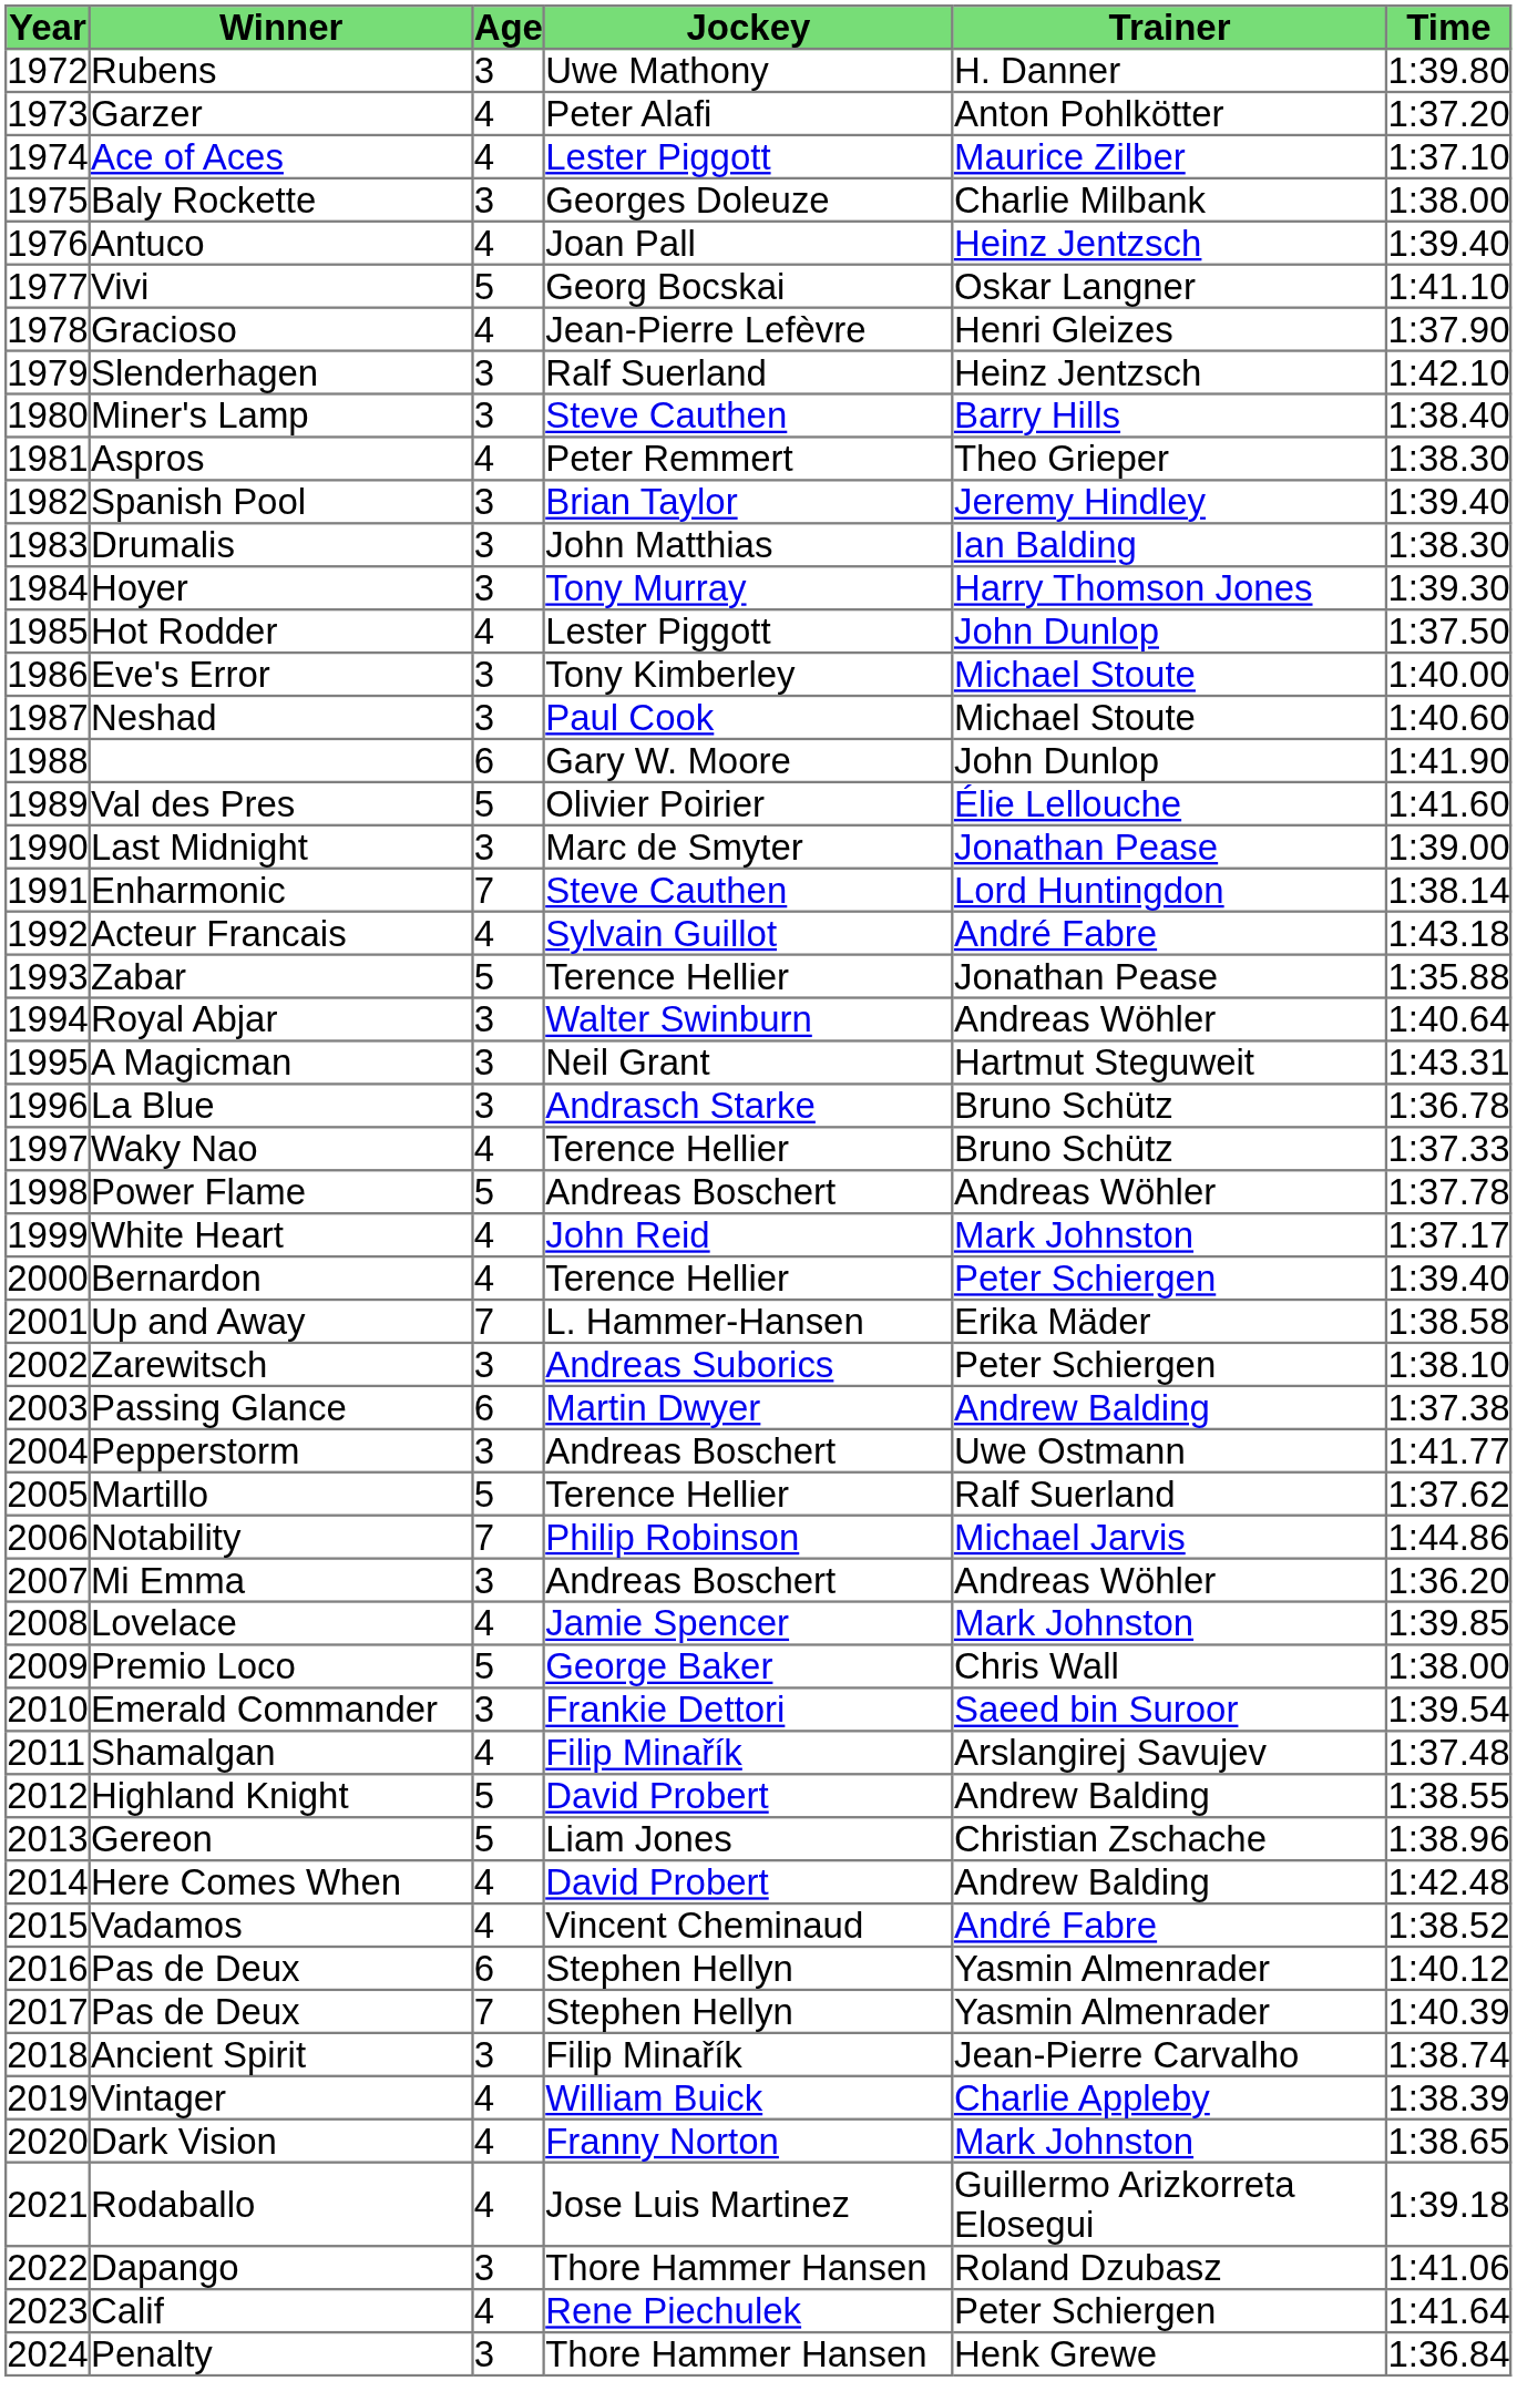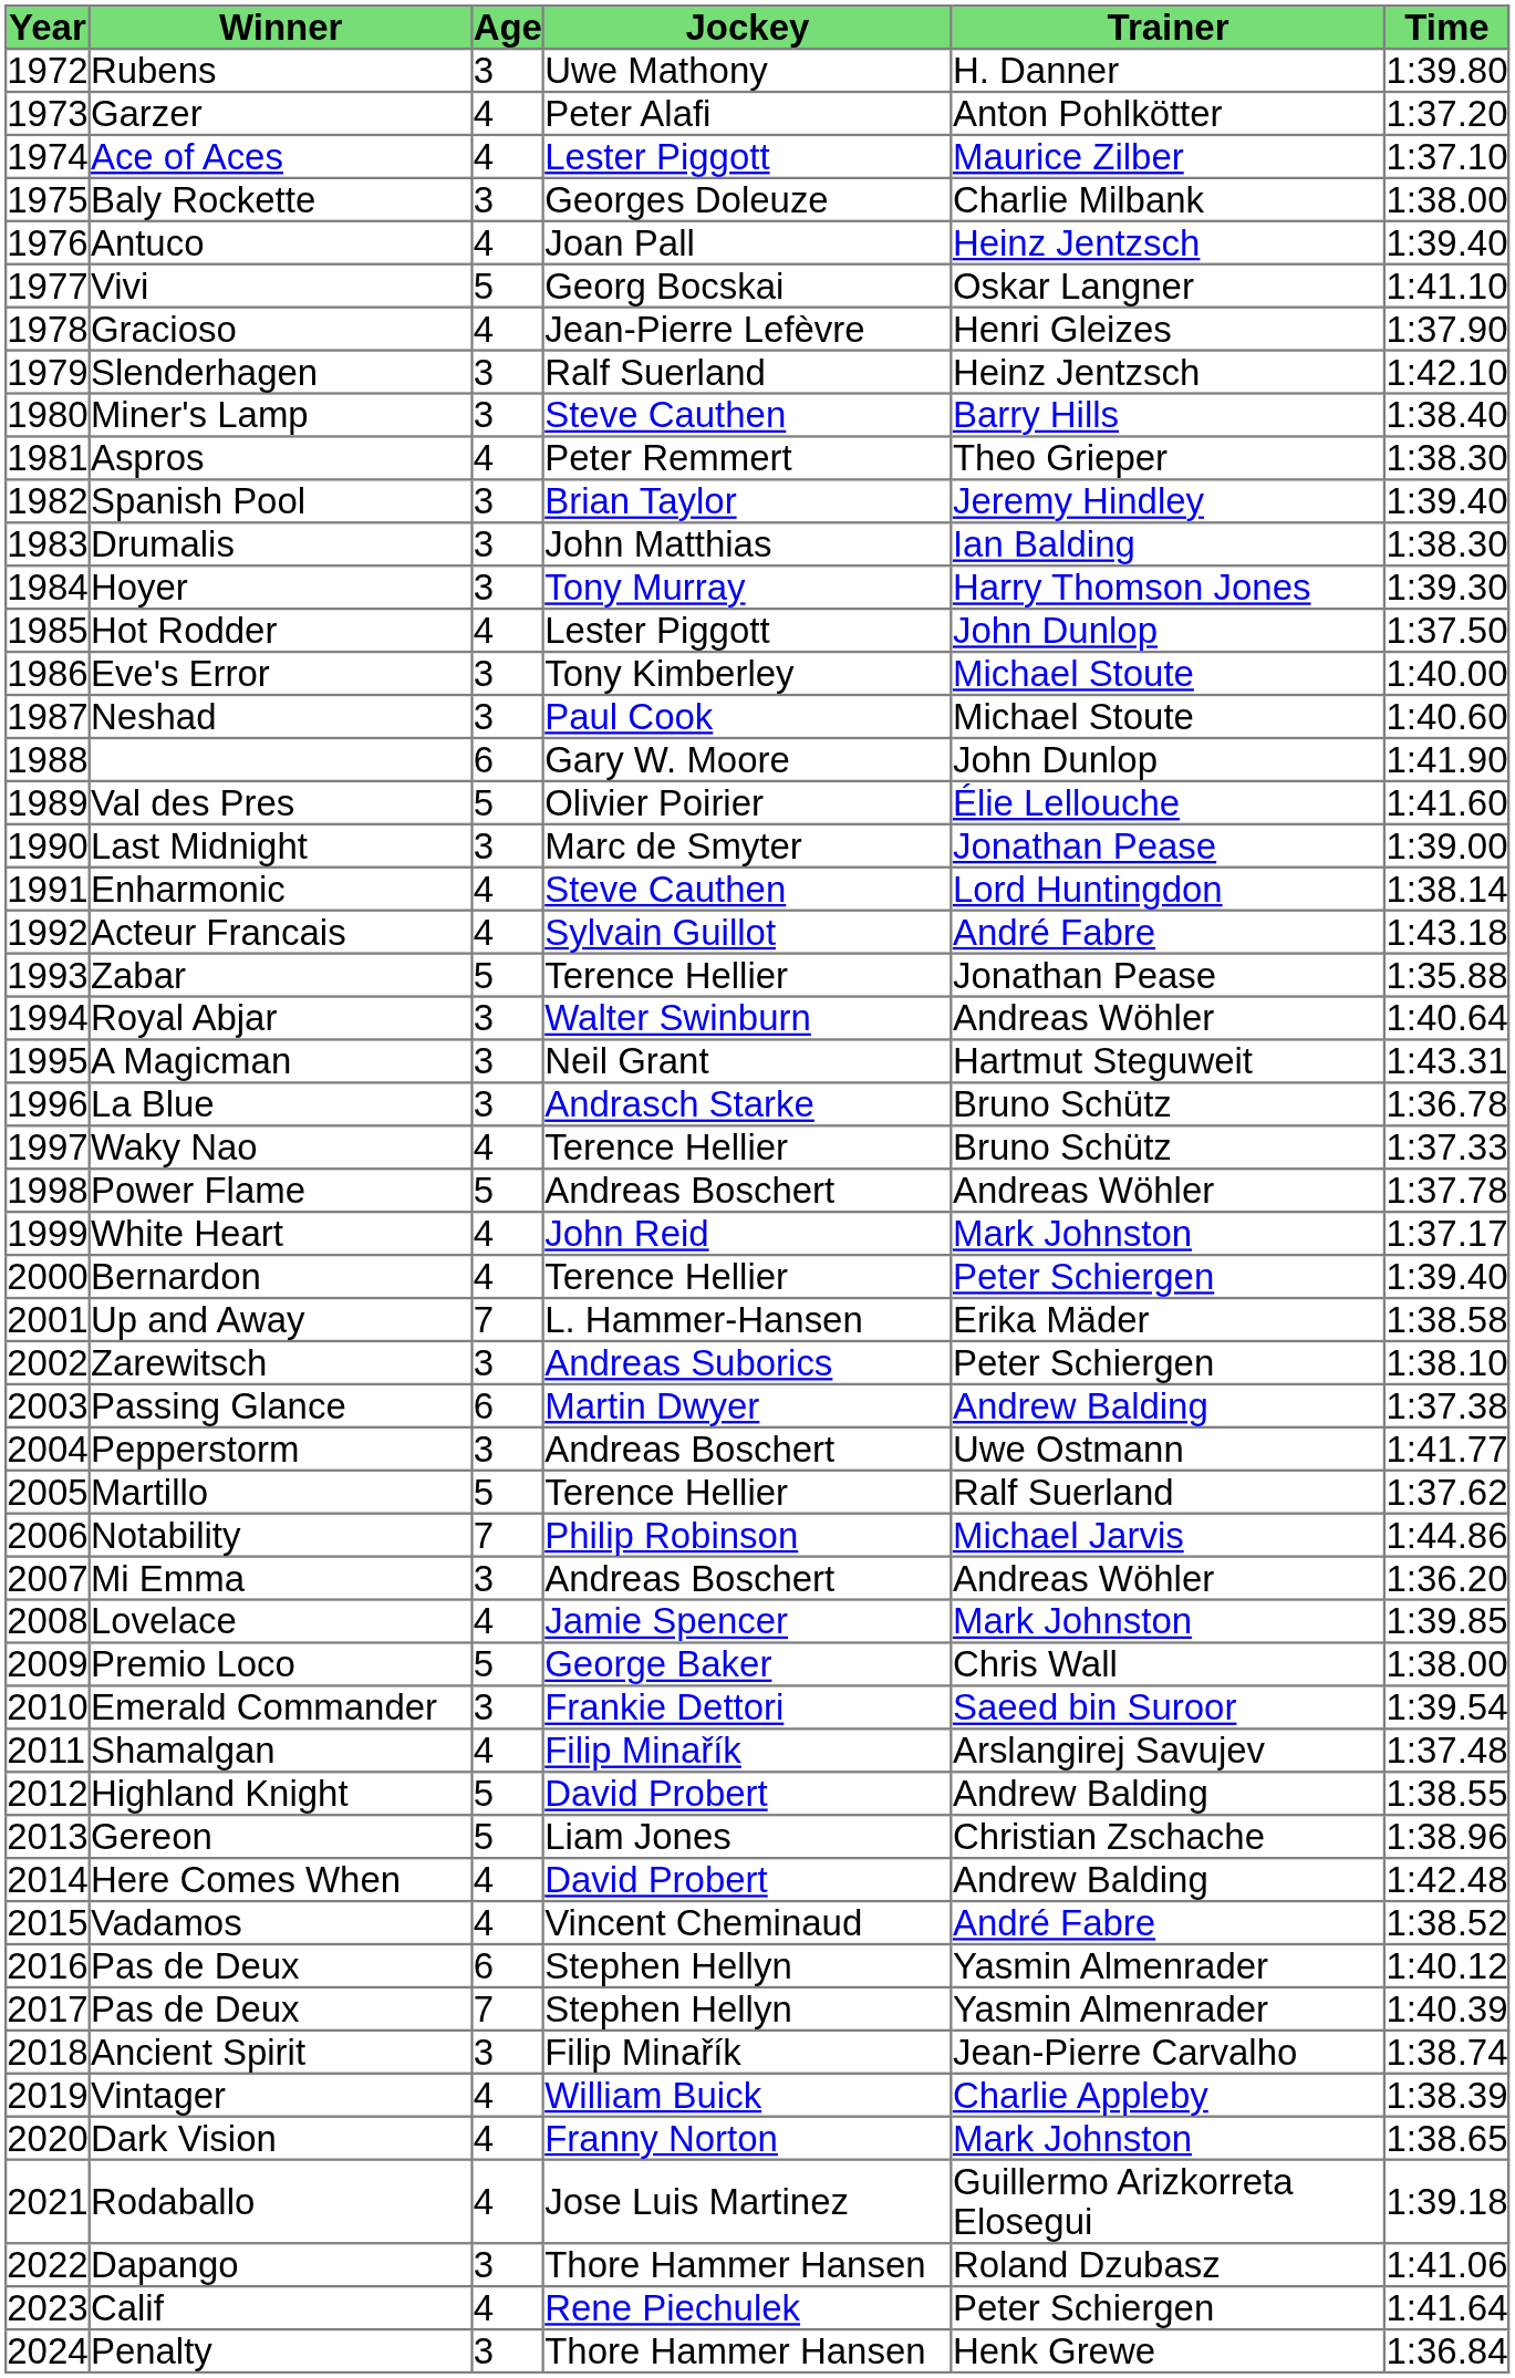 <table class = "sortable" | border="1" cellpadding="0" style="border-collapse: collapse; font-size:90%">
 <tr bgcolor="#77dd77" align="center">
 <th>Year</th>
 <th>Winner</th>
 <th>Age</th>
 <th>Jockey</th>
 <th>Trainer</th>
 <th>Time</th>
 </tr>
 <tr>
 <td>1972</td>
 <td width=150px>Rubens</td>
 <td>3</td>
 <td width=160px>Uwe Mathony</td>
 <td width=170px>H. Danner</td>
 <td>1:39.80</td>
 </tr>
 <tr>
 <td>1973</td>
 <td>Garzer</td>
 <td>4</td>
 <td>Peter Alafi</td>
 <td>Anton Pohlkötter</td>
 <td>1:37.20</td>
 </tr>
 <tr>
 <td>1974</td>
 <td><a href='#'>Ace of Aces</a></td>
 <td>4</td>
 <td><a href='#'>Lester Piggott</a></td>
 <td><a href='#'>Maurice Zilber</a></td>
 <td>1:37.10</td>
 </tr>
 <tr>
 <td>1975</td>
 <td>Baly Rockette</td>
 <td>3</td>
 <td>Georges Doleuze</td>
 <td>Charlie Milbank</td>
 <td>1:38.00</td>
 </tr>
 <tr>
 <td>1976</td>
 <td>Antuco</td>
 <td>4</td>
 <td>Joan Pall</td>
 <td><a href='#'>Heinz Jentzsch</a></td>
 <td>1:39.40</td>
 </tr>
 <tr>
 <td>1977</td>
 <td>Vivi</td>
 <td>5</td>
 <td>Georg Bocskai</td>
 <td>Oskar Langner</td>
 <td>1:41.10</td>
 </tr>
 <tr>
 <td>1978</td>
 <td>Gracioso</td>
 <td>4</td>
 <td>Jean-Pierre Lefèvre</td>
 <td>Henri Gleizes</td>
 <td>1:37.90</td>
 </tr>
 <tr>
 <td>1979</td>
 <td>Slenderhagen</td>
 <td>3</td>
 <td>Ralf Suerland</td>
 <td>Heinz Jentzsch</td>
 <td>1:42.10</td>
 </tr>
 <tr>
 <td>1980</td>
 <td>Miner's Lamp</td>
 <td>3</td>
 <td><a href='#'>Steve Cauthen</a></td>
 <td><a href='#'>Barry Hills</a></td>
 <td>1:38.40</td>
 </tr>
 <tr>
 <td>1981</td>
 <td>Aspros</td>
 <td>4</td>
 <td>Peter Remmert</td>
 <td>Theo Grieper</td>
 <td>1:38.30</td>
 </tr>
 <tr>
 <td>1982</td>
 <td>Spanish Pool</td>
 <td>3</td>
 <td><a href='#'>Brian Taylor</a></td>
 <td><a href='#'>Jeremy Hindley</a></td>
 <td>1:39.40</td>
 </tr>
 <tr>
 <td>1983</td>
 <td>Drumalis</td>
 <td>3</td>
 <td>John Matthias</td>
 <td><a href='#'>Ian Balding</a></td>
 <td>1:38.30</td>
 </tr>
 <tr>
 <td>1984</td>
 <td>Hoyer</td>
 <td>3</td>
 <td><a href='#'>Tony Murray</a></td>
 <td><a href='#'>Harry Thomson Jones</a></td>
 <td>1:39.30</td>
 </tr>
 <tr>
 <td>1985</td>
 <td>Hot Rodder</td>
 <td>4</td>
 <td>Lester Piggott</td>
 <td><a href='#'>John Dunlop</a></td>
 <td>1:37.50</td>
 </tr>
 <tr>
 <td>1986</td>
 <td>Eve's Error</td>
 <td>3</td>
 <td>Tony Kimberley</td>
 <td><a href='#'>Michael Stoute</a></td>
 <td>1:40.00</td>
 </tr>
 <tr>
 <td>1987</td>
 <td>Neshad</td>
 <td>3</td>
 <td><a href='#'>Paul Cook</a></td>
 <td>Michael Stoute</td>
 <td>1:40.60</td>
 </tr>
 <tr>
 <td>1988</td>
 <td></td>
 <td>6</td>
 <td>Gary W. Moore</td>
 <td>John Dunlop</td>
 <td>1:41.90</td>
 </tr>
 <tr>
 <td>1989</td>
 <td>Val des Pres</td>
 <td>5</td>
 <td>Olivier Poirier</td>
 <td><a href='#'>Élie Lellouche</a></td>
 <td>1:41.60</td>
 </tr>
 <tr>
 <td>1990</td>
 <td>Last Midnight</td>
 <td>3</td>
 <td>Marc de Smyter</td>
 <td><a href='#'>Jonathan Pease</a></td>
 <td>1:39.00</td>
 </tr>
 <tr>
 <td>1991</td>
 <td>Enharmonic</td>
-<td>7</td>
+<td>4</td>
 <td><a href='#'>Steve Cauthen</a></td>
 <td><a href='#'>Lord Huntingdon</a></td>
 <td>1:38.14</td>
 </tr>
 <tr>
 <td>1992</td>
 <td>Acteur Francais</td>
 <td>4</td>
 <td><a href='#'>Sylvain Guillot</a></td>
 <td><a href='#'>André Fabre</a></td>
 <td>1:43.18</td>
 </tr>
 <tr>
 <td>1993</td>
 <td>Zabar</td>
 <td>5</td>
 <td>Terence Hellier</td>
 <td>Jonathan Pease</td>
 <td>1:35.88</td>
 </tr>
 <tr>
 <td>1994</td>
 <td>Royal Abjar</td>
 <td>3</td>
 <td><a href='#'>Walter Swinburn</a></td>
 <td>Andreas Wöhler</td>
 <td>1:40.64</td>
 </tr>
 <tr>
 <td>1995</td>
 <td>A Magicman</td>
 <td>3</td>
 <td>Neil Grant</td>
 <td>Hartmut Steguweit</td>
 <td>1:43.31</td>
 </tr>
 <tr>
 <td>1996</td>
 <td>La Blue</td>
 <td>3</td>
 <td><a href='#'>Andrasch Starke</a></td>
 <td>Bruno Schütz</td>
 <td>1:36.78</td>
 </tr>
 <tr>
 <td>1997</td>
 <td>Waky Nao</td>
 <td>4</td>
 <td>Terence Hellier</td>
 <td>Bruno Schütz</td>
 <td>1:37.33</td>
 </tr>
 <tr>
 <td>1998</td>
 <td>Power Flame</td>
 <td>5</td>
 <td>Andreas Boschert</td>
 <td>Andreas Wöhler</td>
 <td>1:37.78</td>
 </tr>
 <tr>
 <td>1999</td>
 <td>White Heart</td>
 <td>4</td>
 <td><a href='#'>John Reid</a></td>
 <td><a href='#'>Mark Johnston</a></td>
 <td>1:37.17</td>
 </tr>
 <tr>
 <td>2000</td>
 <td>Bernardon</td>
 <td>4</td>
 <td>Terence Hellier</td>
 <td><a href='#'>Peter Schiergen</a></td>
 <td>1:39.40</td>
 </tr>
 <tr>
 <td>2001</td>
 <td>Up and Away</td>
 <td>7</td>
 <td>L. Hammer-Hansen </td>
 <td>Erika Mäder</td>
 <td>1:38.58</td>
 </tr>
 <tr>
 <td>2002</td>
 <td>Zarewitsch</td>
 <td>3</td>
 <td><a href='#'>Andreas Suborics</a></td>
 <td>Peter Schiergen</td>
 <td>1:38.10</td>
 </tr>
 <tr>
 <td>2003</td>
 <td>Passing Glance</td>
 <td>6</td>
 <td><a href='#'>Martin Dwyer</a></td>
 <td><a href='#'>Andrew Balding</a></td>
 <td>1:37.38</td>
 </tr>
 <tr>
 <td>2004</td>
 <td>Pepperstorm</td>
 <td>3</td>
 <td>Andreas Boschert</td>
 <td>Uwe Ostmann</td>
 <td>1:41.77</td>
 </tr>
 <tr>
 <td>2005</td>
 <td>Martillo</td>
 <td>5</td>
 <td>Terence Hellier</td>
 <td>Ralf Suerland</td>
 <td>1:37.62</td>
 </tr>
 <tr>
 <td>2006</td>
 <td>Notability</td>
 <td>7</td>
 <td><a href='#'>Philip Robinson</a></td>
 <td><a href='#'>Michael Jarvis</a></td>
 <td>1:44.86</td>
 </tr>
 <tr>
 <td>2007</td>
 <td>Mi Emma</td>
 <td>3</td>
 <td>Andreas Boschert</td>
 <td>Andreas Wöhler</td>
 <td>1:36.20</td>
 </tr>
 <tr>
 <td>2008</td>
 <td>Lovelace</td>
 <td>4</td>
 <td><a href='#'>Jamie Spencer</a></td>
 <td><a href='#'>Mark Johnston</a></td>
 <td>1:39.85</td>
 </tr>
 <tr>
 <td>2009</td>
 <td>Premio Loco</td>
 <td>5</td>
 <td><a href='#'>George Baker</a></td>
 <td>Chris Wall</td>
 <td>1:38.00</td>
 </tr>
 <tr>
 <td>2010</td>
 <td>Emerald Commander</td>
 <td>3</td>
 <td><a href='#'>Frankie Dettori</a></td>
 <td><a href='#'>Saeed bin Suroor</a></td>
 <td>1:39.54</td>
 </tr>
 <tr>
 <td>2011</td>
 <td>Shamalgan</td>
 <td>4</td>
 <td><a href='#'>Filip Minařík</a></td>
 <td>Arslangirej Savujev</td>
 <td>1:37.48</td>
 </tr>
 <tr>
 <td>2012</td>
 <td>Highland Knight</td>
 <td>5</td>
 <td><a href='#'>David Probert</a></td>
 <td>Andrew Balding</td>
 <td>1:38.55</td>
 </tr>
 <tr>
 <td>2013</td>
 <td>Gereon</td>
 <td>5</td>
 <td>Liam Jones</td>
 <td>Christian Zschache</td>
 <td>1:38.96</td>
 </tr>
 <tr>
 <td>2014</td>
 <td>Here Comes When</td>
 <td>4</td>
 <td><a href='#'>David Probert</a></td>
 <td>Andrew Balding</td>
 <td>1:42.48</td>
 </tr>
 <tr>
 <td>2015</td>
 <td>Vadamos</td>
 <td>4</td>
 <td>Vincent Cheminaud</td>
 <td><a href='#'>André Fabre</a></td>
 <td>1:38.52</td>
 </tr>
 <tr>
 <td>2016</td>
 <td>Pas de Deux</td>
 <td>6</td>
 <td>Stephen Hellyn</td>
 <td>Yasmin Almenrader</td>
 <td>1:40.12</td>
 </tr>
 <tr>
 <td>2017</td>
 <td>Pas de Deux</td>
 <td>7</td>
 <td>Stephen Hellyn</td>
 <td>Yasmin Almenrader</td>
 <td>1:40.39</td>
 </tr>
 <tr>
 <td>2018</td>
 <td>Ancient Spirit</td>
 <td>3</td>
 <td>Filip Minařík</td>
 <td>Jean-Pierre Carvalho</td>
 <td>1:38.74</td>
 </tr>
 <tr>
 <td>2019</td>
 <td>Vintager</td>
 <td>4</td>
 <td><a href='#'>William Buick</a></td>
 <td><a href='#'>Charlie Appleby</a></td>
 <td>1:38.39</td>
 </tr>
 <tr>
 <td>2020</td>
 <td>Dark Vision</td>
 <td>4</td>
 <td><a href='#'>Franny Norton</a></td>
 <td><a href='#'>Mark Johnston</a></td>
 <td>1:38.65</td>
 </tr>
 <tr>
 <td>2021</td>
 <td>Rodaballo</td>
 <td>4</td>
 <td>Jose Luis Martinez</td>
 <td>Guillermo Arizkorreta Elosegui</td>
 <td>1:39.18</td>
 </tr>
 <tr>
 <td>2022</td>
 <td>Dapango</td>
 <td>3</td>
 <td>Thore Hammer Hansen</td>
 <td>Roland Dzubasz</td>
 <td>1:41.06</td>
 </tr>
 <tr>
 <td>2023</td>
 <td>Calif</td>
 <td>4</td>
 <td><a href='#'>Rene Piechulek</a></td>
 <td>Peter Schiergen</td>
 <td>1:41.64</td>
 </tr>
 <tr>
 <td>2024</td>
 <td>Penalty</td>
 <td>3</td>
 <td>Thore Hammer Hansen</td>
 <td>Henk Grewe</td>
 <td>1:36.84</td>
 </tr>
 </table>
